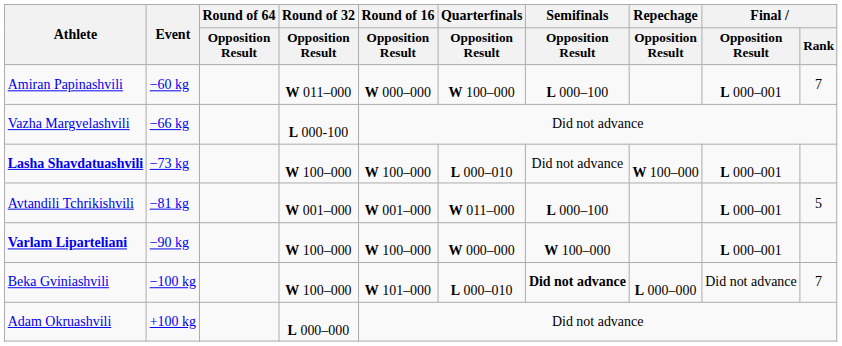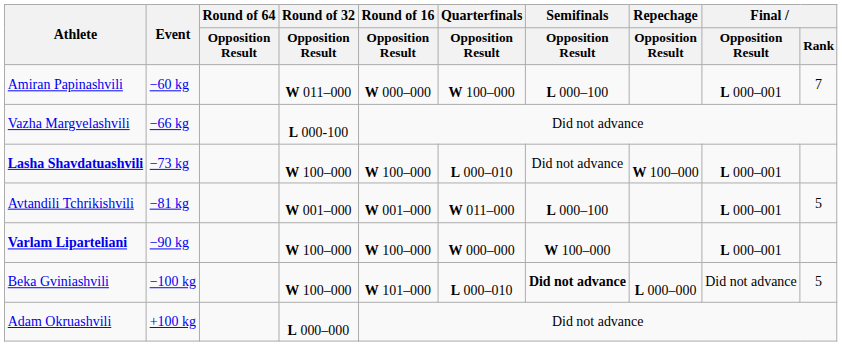 <table class="wikitable" style="font-size:90%">
 <tr>
 <th rowspan="2">Athlete</th>
 <th rowspan="2">Event</th>
 <th>Round of 64</th>
 <th>Round of 32</th>
 <th>Round of 16</th>
 <th>Quarterfinals</th>
 <th>Semifinals</th>
 <th>Repechage</th>
 <th colspan=2>Final / </th>
 </tr>
 <tr style="font-size:95%">
 <th>Opposition<br>Result</th>
 <th>Opposition<br>Result</th>
 <th>Opposition<br>Result</th>
 <th>Opposition<br>Result</th>
 <th>Opposition<br>Result</th>
 <th>Opposition<br>Result</th>
 <th>Opposition<br>Result</th>
 <th>Rank</th>
 </tr>
 <tr align=center>
 <td align=left><a href='#'>Amiran Papinashvili</a></td>
 <td align=left><a href='#'>−60 kg</a></td>
 <td></td>
 <td><br><strong>W</strong> 011–000</td>
 <td><br><strong>W</strong> 000–000 </td>
 <td><br><strong>W</strong> 100–000</td>
 <td><br><strong>L</strong> 000–100</td>
 <td></td>
 <td><br><strong>L</strong> 000–001</td>
 <td>7</td>
 </tr>
 <tr align=center>
 <td align=left><a href='#'>Vazha Margvelashvili</a></td>
 <td align=left><a href='#'>−66 kg</a></td>
 <td></td>
 <td><br><strong>L</strong> 000-100</td>
 <td colspan=6>Did not advance</td>
 </tr>
 <tr align=center>
 <td align=left><strong><a href='#'>Lasha Shavdatuashvili</a></strong></td>
 <td align=left><a href='#'>−73 kg</a></td>
 <td></td>
 <td><br><strong>W</strong> 100–000</td>
 <td><br><strong>W</strong> 100–000</td>
 <td><br><strong>L</strong> 000–010</td>
 <td>Did not advance</td>
 <td><br><strong>W</strong> 100–000</td>
 <td><br><strong>L</strong> 000–001</td>
 <td></td>
 </tr>
 <tr align=center>
 <td align=left><a href='#'>Avtandili Tchrikishvili</a></td>
 <td align=left><a href='#'>−81 kg</a></td>
 <td></td>
 <td><br><strong>W</strong> 001–000</td>
 <td><br><strong>W</strong> 001–000</td>
 <td><br><strong>W</strong> 011–000</td>
 <td><br><strong>L</strong> 000–100</td>
 <td></td>
 <td><br><strong>L</strong> 000–001</td>
 <td>5</td>
 </tr>
 <tr align=center>
 <td align=left><strong><a href='#'>Varlam Liparteliani</a></strong></td>
 <td align=left><a href='#'>−90 kg</a></td>
 <td></td>
 <td><br><strong>W</strong> 100–000</td>
 <td><br><strong>W</strong> 100–000</td>
 <td><br><strong>W</strong> 000–000 </td>
 <td><br><strong>W</strong> 100–000</td>
 <td></td>
 <td><br><strong>L</strong> 000–001</td>
 <td></td>
 </tr>
 <tr align=center>
 <td align=left><a href='#'>Beka Gviniashvili</a></td>
 <td align=left><a href='#'>−100 kg</a></td>
 <td></td>
 <td><br><strong>W</strong> 100–000</td>
 <td><br><strong>W</strong> 101–000</td>
 <td><br><strong>L</strong> 000–010</td>
 <td><strong>Did not advance</strong></td>
 <td><br><strong>L</strong> 000–000 </td>
 <td>Did not advance</td>
-<td>7</td>
+<td>5</td>
 </tr>
 <tr align=center>
 <td align=left><a href='#'>Adam Okruashvili</a></td>
 <td align=left><a href='#'>+100 kg</a></td>
 <td></td>
 <td><br><strong>L</strong> 000–000 </td>
 <td colspan=6>Did not advance</td>
 </tr>
 </table>
